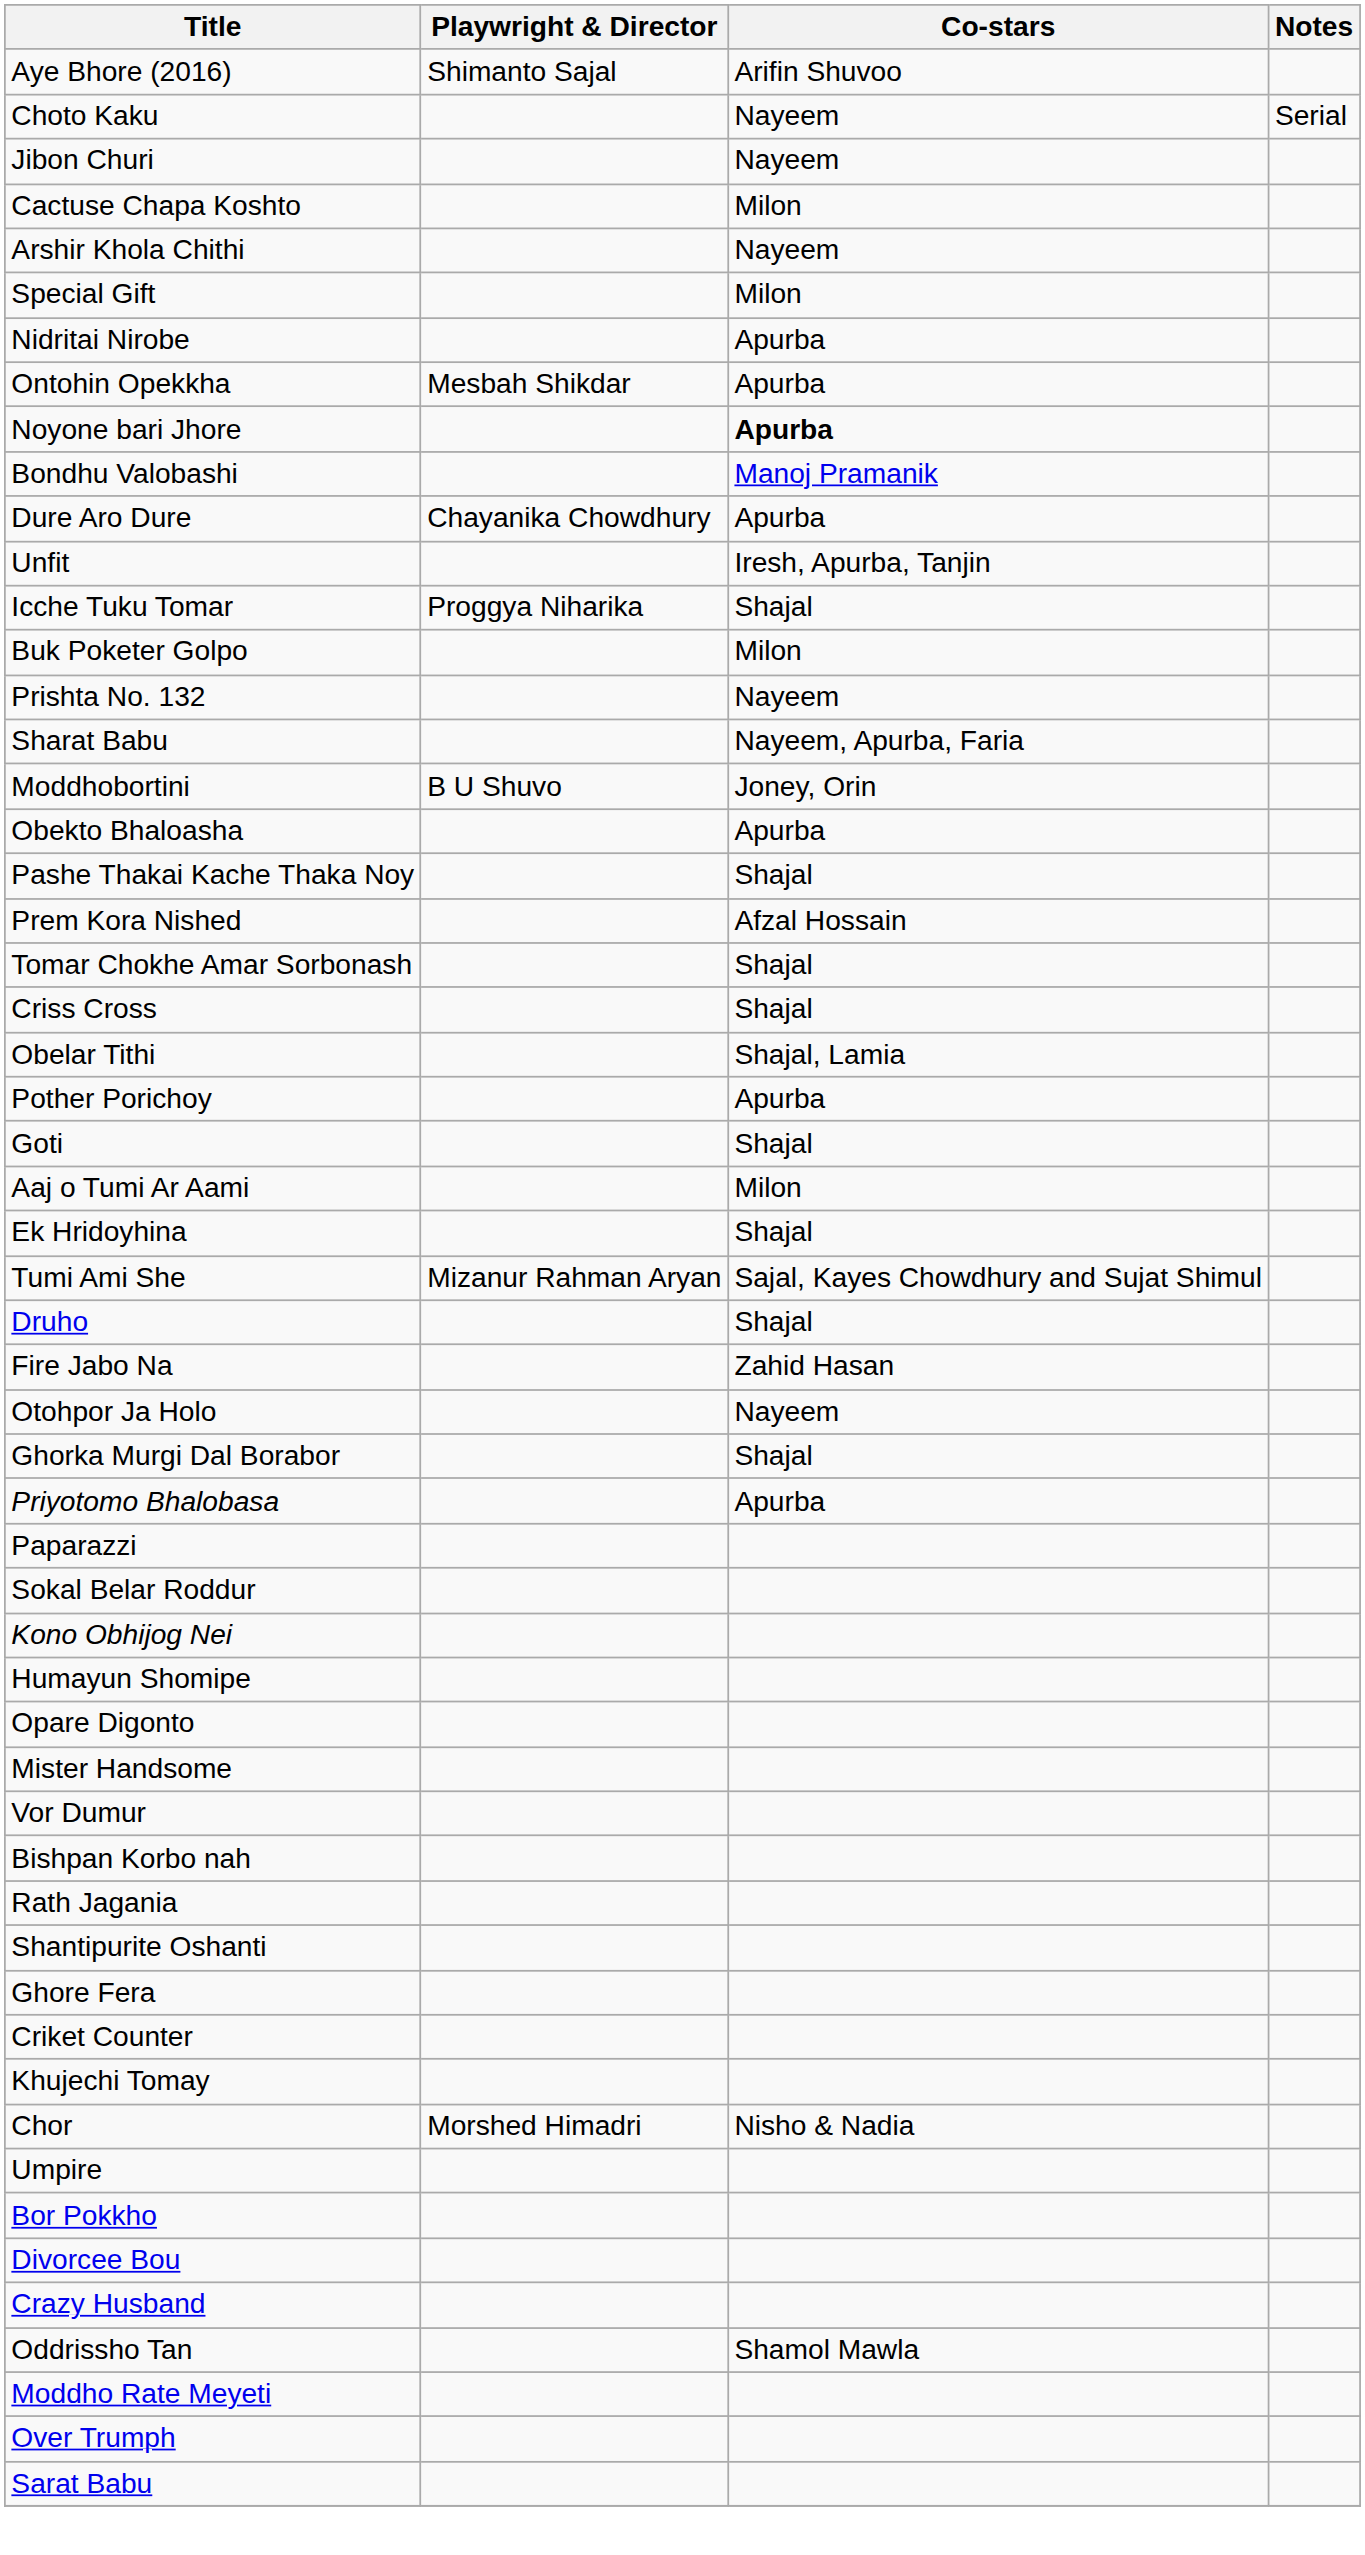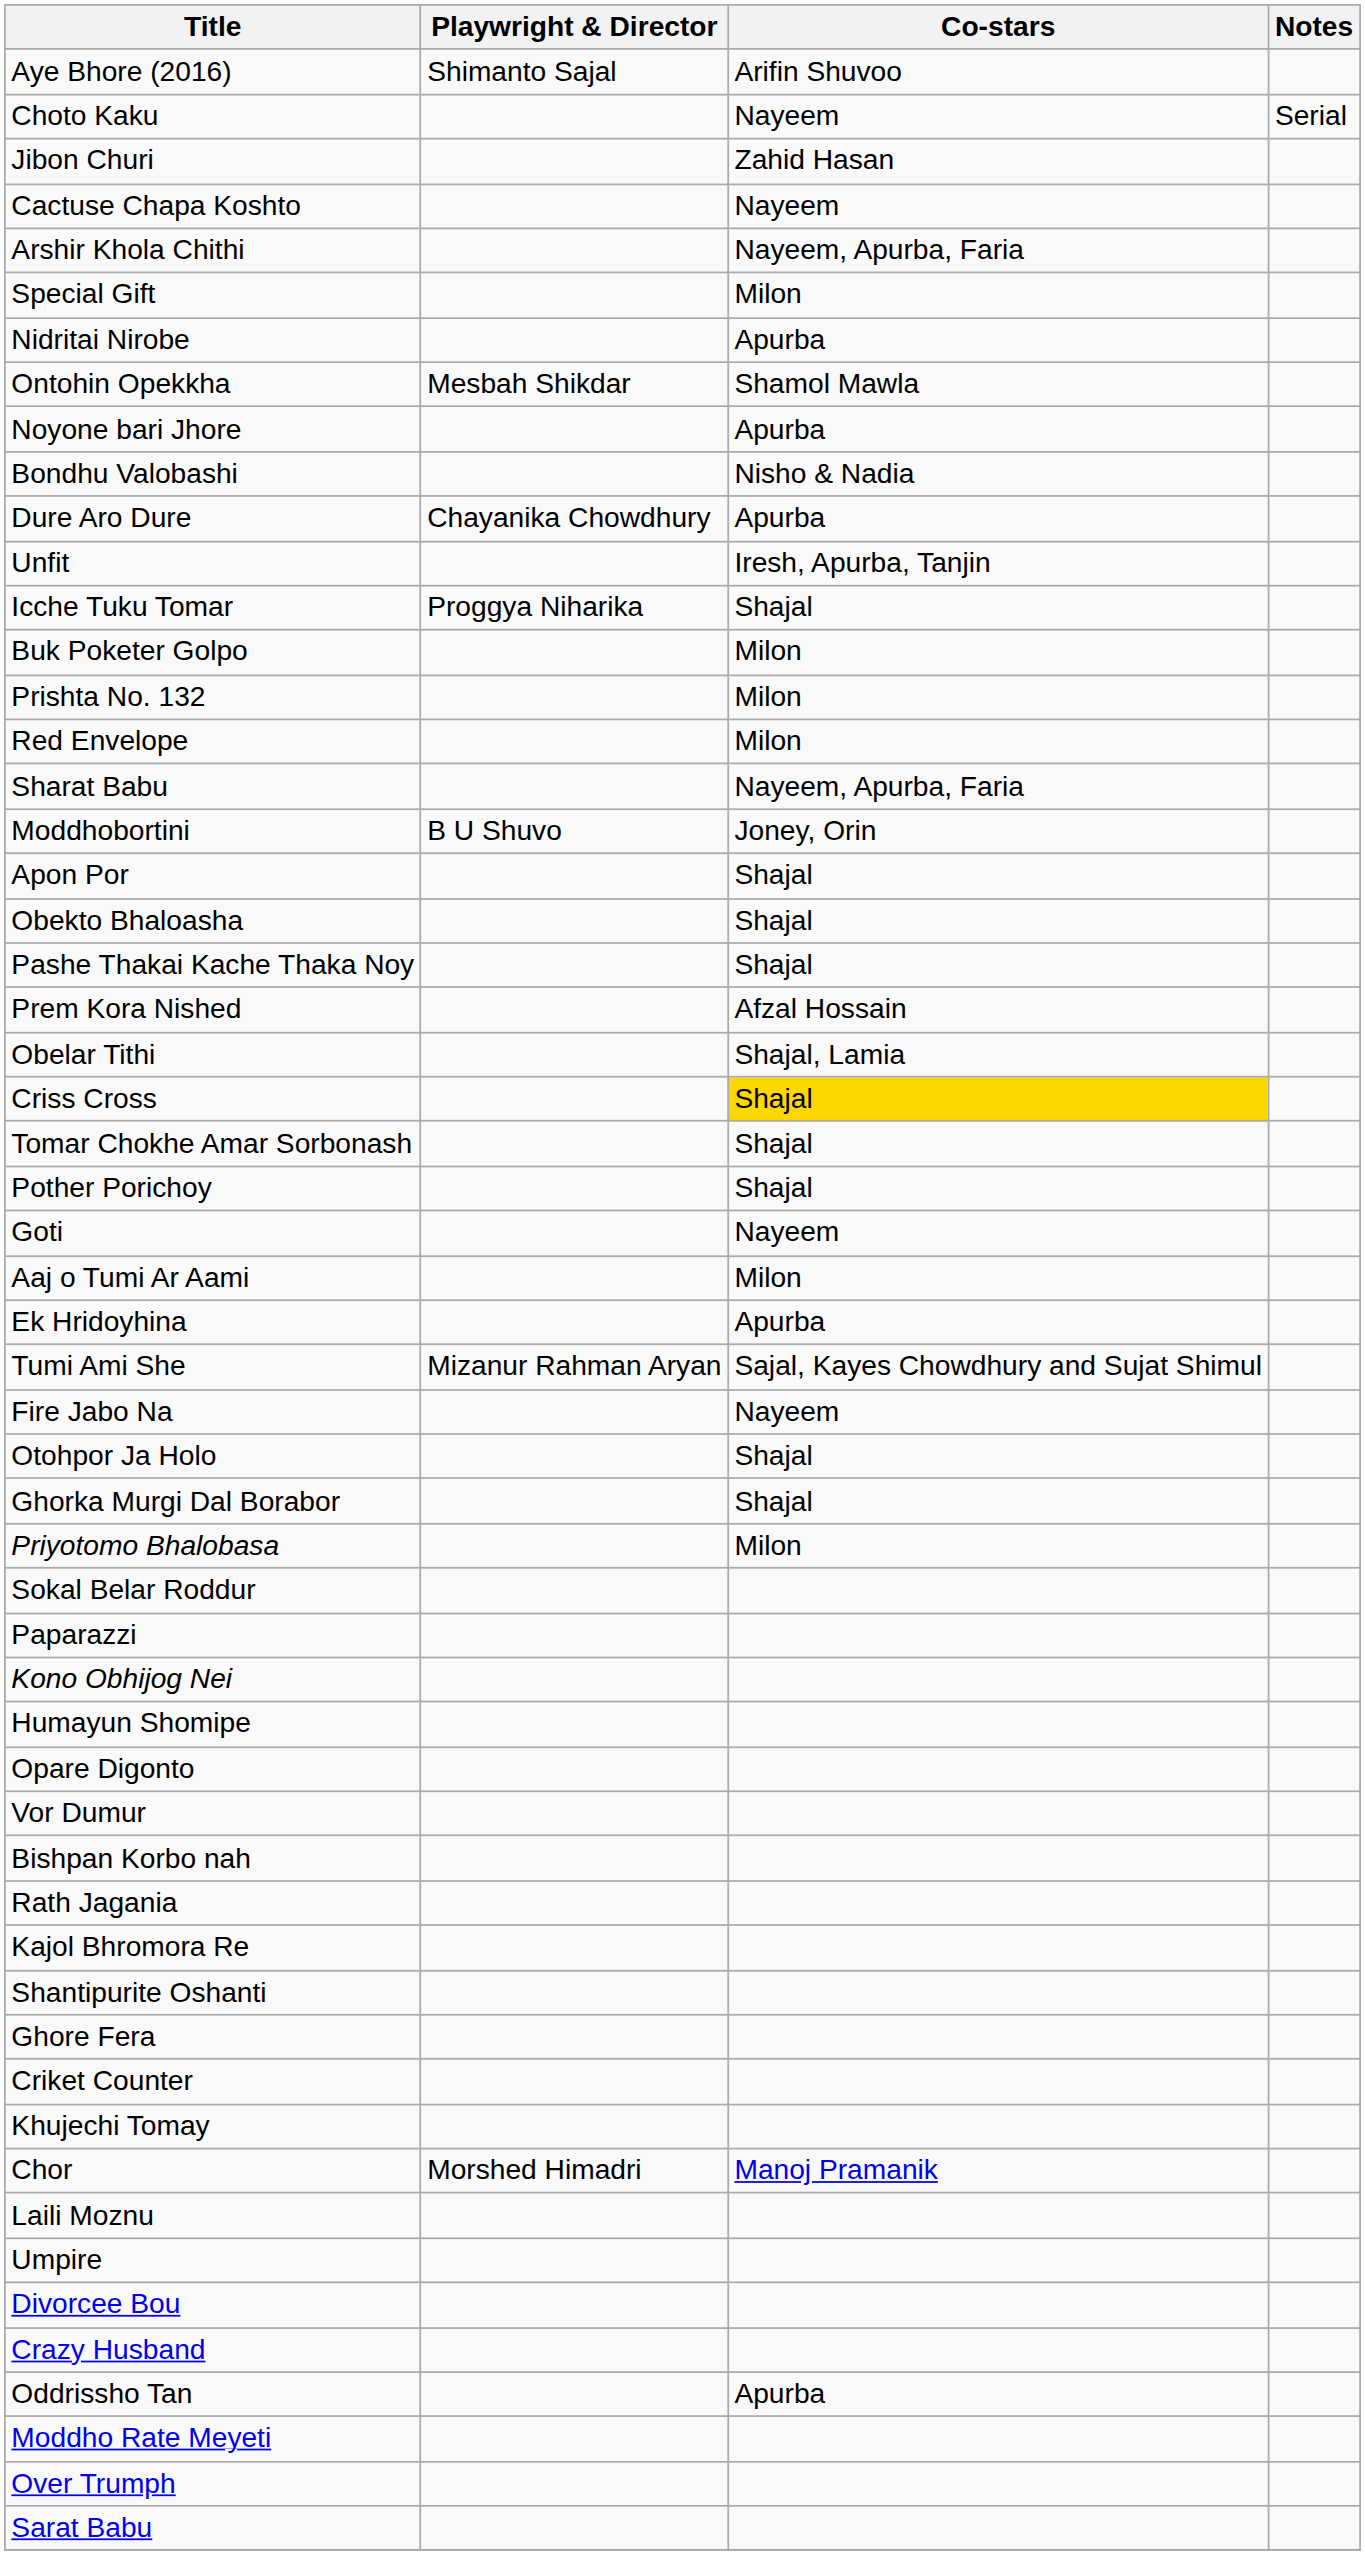 <table class="wikitable sortable">
 <tr>
 <th width=>Title</th>
 <th width=>Playwright & Director</th>
 <th width=>Co-stars</th>
 <th width=>Notes</th>
 </tr>
 <tr>
 <td>Aye Bhore (2016)</td>
 <td>Shimanto Sajal</td>
 <td>Arifin Shuvoo</td>
 <td></td>
 </tr>
 <tr>
 <td>Choto Kaku</td>
 <td></td>
 <td>Nayeem</td>
 <td>Serial</td>
 </tr>
 <tr>
 <td>Jibon Churi</td>
 <td></td>
-<td>Nayeem</td>
+<td>Zahid Hasan</td>
 <td></td>
 </tr>
 <tr>
 <td>Cactuse Chapa Koshto</td>
 <td></td>
-<td>Milon</td>
+<td>Nayeem</td>
 <td></td>
 </tr>
 <tr>
 <td>Arshir Khola Chithi</td>
 <td></td>
-<td>Nayeem</td>
+<td>Nayeem, Apurba, Faria</td>
 <td></td>
 </tr>
 <tr>
 <td>Special Gift</td>
 <td></td>
 <td>Milon</td>
 <td></td>
 </tr>
 <tr>
 <td>Nidritai Nirobe</td>
 <td></td>
 <td>Apurba</td>
 <td></td>
 </tr>
 <tr>
 <td>Ontohin Opekkha</td>
 <td>Mesbah Shikdar</td>
-<td>Apurba</td>
+<td>Shamol Mawla</td>
 <td></td>
 </tr>
 <tr>
 <td>Noyone bari Jhore</td>
 <td></td>
-<td><strong>Apurba</strong></td>
+<td>Apurba</td>
 <td></td>
 </tr>
 <tr>
 <td>Bondhu Valobashi</td>
 <td></td>
-<td><a href='#'>Manoj Pramanik</a></td>
+<td>Nisho & Nadia</td>
 <td></td>
 </tr>
 <tr>
 <td>Dure Aro Dure</td>
 <td>Chayanika Chowdhury</td>
 <td>Apurba</td>
 <td></td>
 </tr>
 <tr>
 <td>Unfit</td>
 <td></td>
 <td>Iresh, Apurba, Tanjin</td>
 <td></td>
 </tr>
 <tr>
 <td>Icche Tuku Tomar</td>
 <td>Proggya Niharika</td>
 <td>Shajal</td>
 <td></td>
 </tr>
 <tr>
 <td>Buk Poketer Golpo</td>
 <td></td>
 <td>Milon</td>
 <td></td>
 </tr>
 <tr>
 <td>Prishta No. 132</td>
 <td></td>
-<td>Nayeem</td>
+<td>Milon</td>
+<td></td>
+</tr>
+<tr>
+<td>Red Envelope</td>
+<td></td>
+<td>Milon</td>
 <td></td>
 </tr>
 <tr>
 <td>Sharat Babu</td>
 <td></td>
 <td>Nayeem, Apurba, Faria</td>
 <td></td>
 </tr>
 <tr>
 <td>Moddhobortini</td>
 <td>B U Shuvo</td>
 <td>Joney, Orin</td>
 <td></td>
 </tr>
 <tr>
+<td>Apon Por</td>
+<td></td>
+<td>Shajal</td>
+<td></td>
+</tr>
+<tr>
 <td>Obekto Bhaloasha</td>
 <td></td>
-<td>Apurba</td>
+<td>Shajal</td>
 <td></td>
 </tr>
 <tr>
 <td>Pashe Thakai Kache Thaka Noy</td>
 <td></td>
 <td>Shajal</td>
 <td></td>
 </tr>
 <tr>
 <td>Prem Kora Nished</td>
 <td></td>
 <td>Afzal Hossain</td>
 <td></td>
 </tr>
 <tr>
+<td>Obelar Tithi </td>
+<td></td>
+<td>Shajal, Lamia</td>
+<td></td>
+</tr>
+<tr>
+<td>Criss Cross</td>
+<td></td>
+<td style="background: gold;">Shajal</td>
+<td></td>
+</tr>
+<tr>
 <td>Tomar Chokhe Amar Sorbonash</td>
 <td></td>
 <td>Shajal</td>
 <td></td>
 </tr>
 <tr>
-<td>Criss Cross</td>
+<td>Pother Porichoy</td>
 <td></td>
 <td>Shajal</td>
 <td></td>
 </tr>
 <tr>
-<td>Obelar Tithi </td>
-<td></td>
-<td>Shajal, Lamia</td>
-<td></td>
-</tr>
-<tr>
-<td>Pother Porichoy</td>
-<td></td>
-<td>Apurba</td>
-<td></td>
-</tr>
-<tr>
 <td>Goti</td>
 <td></td>
-<td>Shajal</td>
+<td>Nayeem</td>
 <td></td>
 </tr>
 <tr>
 <td>Aaj o Tumi Ar Aami</td>
 <td></td>
 <td>Milon</td>
 <td></td>
 </tr>
 <tr>
 <td>Ek Hridoyhina</td>
 <td></td>
-<td>Shajal</td>
+<td>Apurba</td>
 <td></td>
 </tr>
 <tr>
 <td>Tumi Ami She</td>
 <td>Mizanur Rahman Aryan</td>
 <td>Sajal, Kayes Chowdhury and Sujat Shimul</td>
 <td></td>
 </tr>
 <tr>
-<td><a href='#'>Druho</a></td>
-<td></td>
-<td>Shajal</td>
-<td></td>
-</tr>
-<tr>
 <td>Fire Jabo Na</td>
 <td></td>
-<td>Zahid Hasan</td>
+<td>Nayeem</td>
 <td></td>
 </tr>
 <tr>
 <td>Otohpor Ja Holo</td>
 <td></td>
-<td>Nayeem</td>
+<td>Shajal</td>
 <td></td>
 </tr>
 <tr>
 <td>Ghorka Murgi Dal Borabor</td>
 <td></td>
 <td>Shajal</td>
 <td></td>
 </tr>
 <tr>
 <td><em>Priyotomo Bhalobasa</em></td>
 <td></td>
-<td>Apurba</td>
+<td>Milon</td>
 <td></td>
 </tr>
 <tr>
-<td>Paparazzi</td>
+<td>Sokal Belar Roddur</td>
 <td></td>
 <td></td>
 <td></td>
 </tr>
 <tr>
-<td>Sokal Belar Roddur</td>
+<td>Paparazzi</td>
 <td></td>
 <td></td>
 <td></td>
 </tr>
 <tr>
 <td><em>Kono Obhijog Nei</em></td>
 <td></td>
 <td></td>
 <td></td>
 </tr>
 <tr>
 <td>Humayun Shomipe</td>
 <td></td>
 <td></td>
 <td></td>
 </tr>
 <tr>
 <td>Opare Digonto</td>
 <td></td>
 <td></td>
 <td></td>
 </tr>
 <tr>
-<td>Mister Handsome</td>
-<td></td>
-<td></td>
-<td></td>
-</tr>
-<tr>
 <td>Vor Dumur</td>
 <td></td>
 <td></td>
 <td></td>
 </tr>
 <tr>
 <td>Bishpan Korbo nah</td>
 <td></td>
 <td></td>
 <td></td>
 </tr>
 <tr>
 <td>Rath Jagania</td>
+<td></td>
+<td></td>
+<td></td>
+</tr>
+<tr>
+<td>Kajol Bhromora Re</td>
 <td></td>
 <td></td>
 <td></td>
 </tr>
 <tr>
 <td>Shantipurite Oshanti</td>
 <td></td>
 <td></td>
 <td></td>
 </tr>
 <tr>
 <td>Ghore Fera</td>
 <td></td>
 <td></td>
 <td></td>
 </tr>
 <tr>
 <td>Criket Counter</td>
 <td></td>
 <td></td>
 <td></td>
 </tr>
 <tr>
 <td>Khujechi Tomay</td>
 <td></td>
 <td></td>
 <td></td>
 </tr>
 <tr>
 <td>Chor</td>
 <td>Morshed Himadri</td>
-<td>Nisho & Nadia</td>
+<td><a href='#'>Manoj Pramanik</a></td>
 <td></td>
 </tr>
 <tr>
-<td>Umpire</td>
+<td>Laili Moznu</td>
 <td></td>
 <td></td>
 <td></td>
 </tr>
 <tr>
-<td><a href='#'>Bor Pokkho</a></td>
+<td>Umpire</td>
 <td></td>
 <td></td>
 <td></td>
 </tr>
 <tr>
 <td><a href='#'>Divorcee Bou</a></td>
 <td></td>
 <td></td>
 <td></td>
 </tr>
 <tr>
 <td><a href='#'>Crazy Husband</a></td>
 <td></td>
 <td></td>
 <td></td>
 </tr>
 <tr>
 <td>Oddrissho Tan</td>
 <td></td>
-<td>Shamol Mawla</td>
+<td>Apurba</td>
 <td></td>
 </tr>
 <tr>
 <td><a href='#'>Moddho Rate Meyeti</a></td>
 <td></td>
 <td></td>
 <td></td>
 </tr>
 <tr>
 <td><a href='#'>Over Trumph</a></td>
 <td></td>
 <td></td>
 <td></td>
 </tr>
 <tr>
 <td><a href='#'>Sarat Babu</a></td>
 <td></td>
 <td></td>
 <td></td>
 </tr>
 <tr>
 </tr>
 </table>
